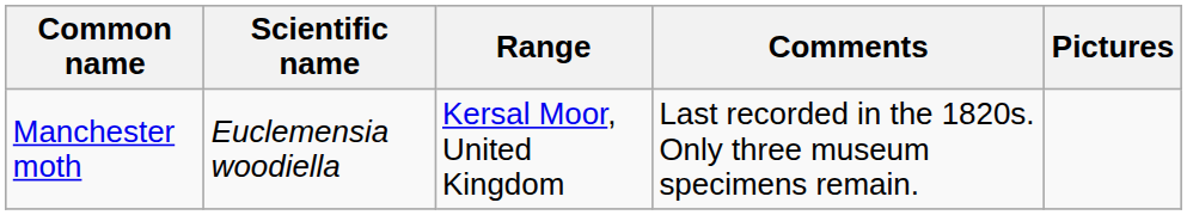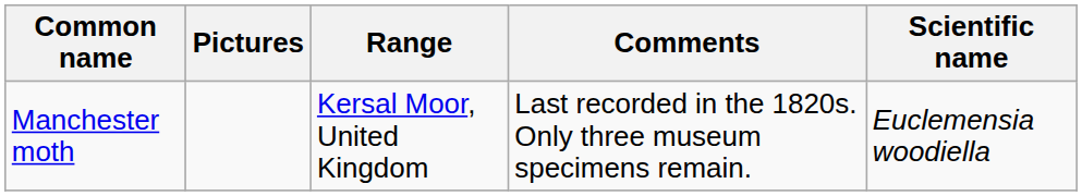 <table class="wikitable">
 <tr>
 <th>Common name</th>
-<th>Scientific name</th>
+<th class="unsortable">Pictures</th>
 <th>Range</th>
 <th class="unsortable">Comments</th>
-<th class="unsortable">Pictures</th>
+<th>Scientific name</th>
 </tr>
 <tr>
 <td><a href='#'>Manchester moth</a></td>
-<td><em>Euclemensia woodiella</em></td>
+<td></td>
 <td><a href='#'>Kersal Moor</a>, United Kingdom</td>
 <td>Last recorded in the 1820s. Only three museum specimens remain.</td>
-<td></td>
+<td><em>Euclemensia woodiella</em></td>
 </tr>
 </table>
